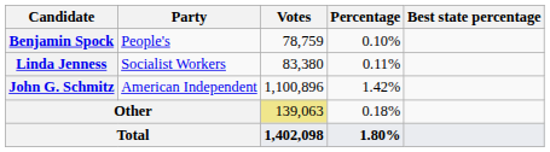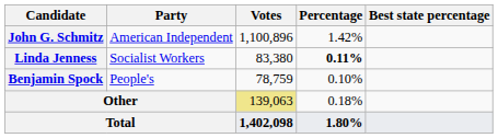 <table class="wikitable sortable" style="text-align:right;">
 <tr>
 <th scope="col">Candidate</th>
 <th scope="col">Party</th>
 <th scope="col">Votes</th>
 <th scope="col">Percentage</th>
 <th scope="col">Best state percentage</th>
 </tr>
 <tr>
-<th scope="row"><a href='#'>Benjamin Spock</a></th>
-<td style="text-align:left;"><a href='#'>People's</a></td>
-<td>78,759</td>
-<td>0.10%</td>
+<th scope="row"><a href='#'>John G. Schmitz</a></th>
+<td style="text-align:left;"><a href='#'>American Independent</a></td>
+<td>1,100,896</td>
+<td>1.42%</td>
 <td></td>
 </tr>
 <tr>
 <th scope="row"><a href='#'>Linda Jenness</a></th>
 <td style="text-align:left;"><a href='#'>Socialist Workers</a></td>
 <td>83,380</td>
-<td>0.11%</td>
+<td><strong>0.11%</strong></td>
 <td></td>
 </tr>
 <tr>
-<th scope="row"><a href='#'>John G. Schmitz</a></th>
-<td style="text-align:left;"><a href='#'>American Independent</a></td>
-<td>1,100,896</td>
-<td>1.42%</td>
+<th scope="row"><a href='#'>Benjamin Spock</a></th>
+<td style="text-align:left;"><a href='#'>People's</a></td>
+<td>78,759</td>
+<td>0.10%</td>
 <td></td>
 </tr>
 <tr>
 <th scope="row" colspan="2">Other</th>
 <td style="background: khaki;">139,063</td>
 <td>0.18%</td>
 <td></td>
 </tr>
 <tr style="font-weight:bold; background-color:#eaecf0;">
 <th scope="row" colspan="2">Total</th>
 <td>1,402,098</td>
 <td>1.80%</td>
 <td></td>
 </tr>
 </table>
